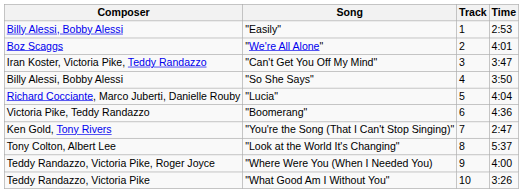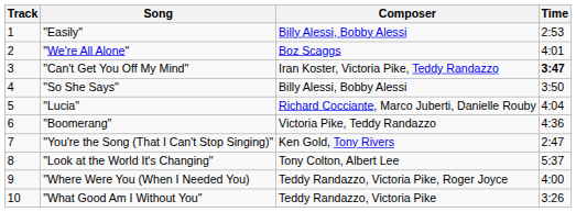 <table class="wikitable">
 <tr>
+<th>Track</th>
+<th>Song</th>
 <th>Composer</th>
-<th>Song</th>
-<th>Track</th>
 <th>Time</th>
 </tr>
 <tr>
+<td>1</td>
+<td>"Easily"</td>
 <td><a href='#'>Billy Alessi, Bobby Alessi</a></td>
-<td>"Easily"</td>
-<td>1</td>
 <td>2:53</td>
 </tr>
 <tr>
+<td>2</td>
+<td>"<a href='#'>We're All Alone</a>"</td>
 <td><a href='#'>Boz Scaggs</a></td>
-<td>"<a href='#'>We're All Alone</a>"</td>
-<td>2</td>
 <td>4:01</td>
 </tr>
 <tr>
+<td>3</td>
+<td>"Can't Get You Off My Mind"</td>
 <td>Iran Koster, Victoria Pike, <a href='#'>Teddy Randazzo</a></td>
-<td>"Can't Get You Off My Mind"</td>
-<td>3</td>
-<td>3:47</td>
+<td><strong>3:47</strong></td>
 </tr>
 <tr>
+<td>4</td>
+<td>"So She Says"</td>
 <td>Billy Alessi, Bobby Alessi</td>
-<td>"So She Says"</td>
-<td>4</td>
 <td>3:50</td>
 </tr>
 <tr>
+<td>5</td>
+<td>"Lucia"</td>
 <td><a href='#'>Richard Cocciante</a>, Marco Juberti, Danielle Rouby</td>
-<td>"Lucia"</td>
-<td>5</td>
 <td>4:04</td>
 </tr>
 <tr>
+<td>6</td>
+<td>"Boomerang"</td>
 <td>Victoria Pike, Teddy Randazzo</td>
-<td>"Boomerang"</td>
-<td>6</td>
 <td>4:36</td>
 </tr>
 <tr>
+<td>7</td>
+<td>"You're the Song (That I Can't Stop Singing)"</td>
 <td>Ken Gold, <a href='#'>Tony Rivers</a></td>
-<td>"You're the Song (That I Can't Stop Singing)"</td>
-<td>7</td>
 <td>2:47</td>
 </tr>
 <tr>
+<td>8</td>
+<td>"Look at the World It's Changing"</td>
 <td>Tony Colton, Albert Lee</td>
-<td>"Look at the World It's Changing"</td>
-<td>8</td>
 <td>5:37</td>
 </tr>
 <tr>
+<td>9</td>
+<td>"Where Were You (When I Needed You)</td>
 <td>Teddy Randazzo, Victoria Pike, Roger Joyce</td>
-<td>"Where Were You (When I Needed You)</td>
-<td>9</td>
 <td>4:00</td>
 </tr>
 <tr>
+<td>10</td>
+<td>"What Good Am I Without You"</td>
 <td>Teddy Randazzo, Victoria Pike</td>
-<td>"What Good Am I Without You"</td>
-<td>10</td>
 <td>3:26</td>
 </tr>
 </table>
